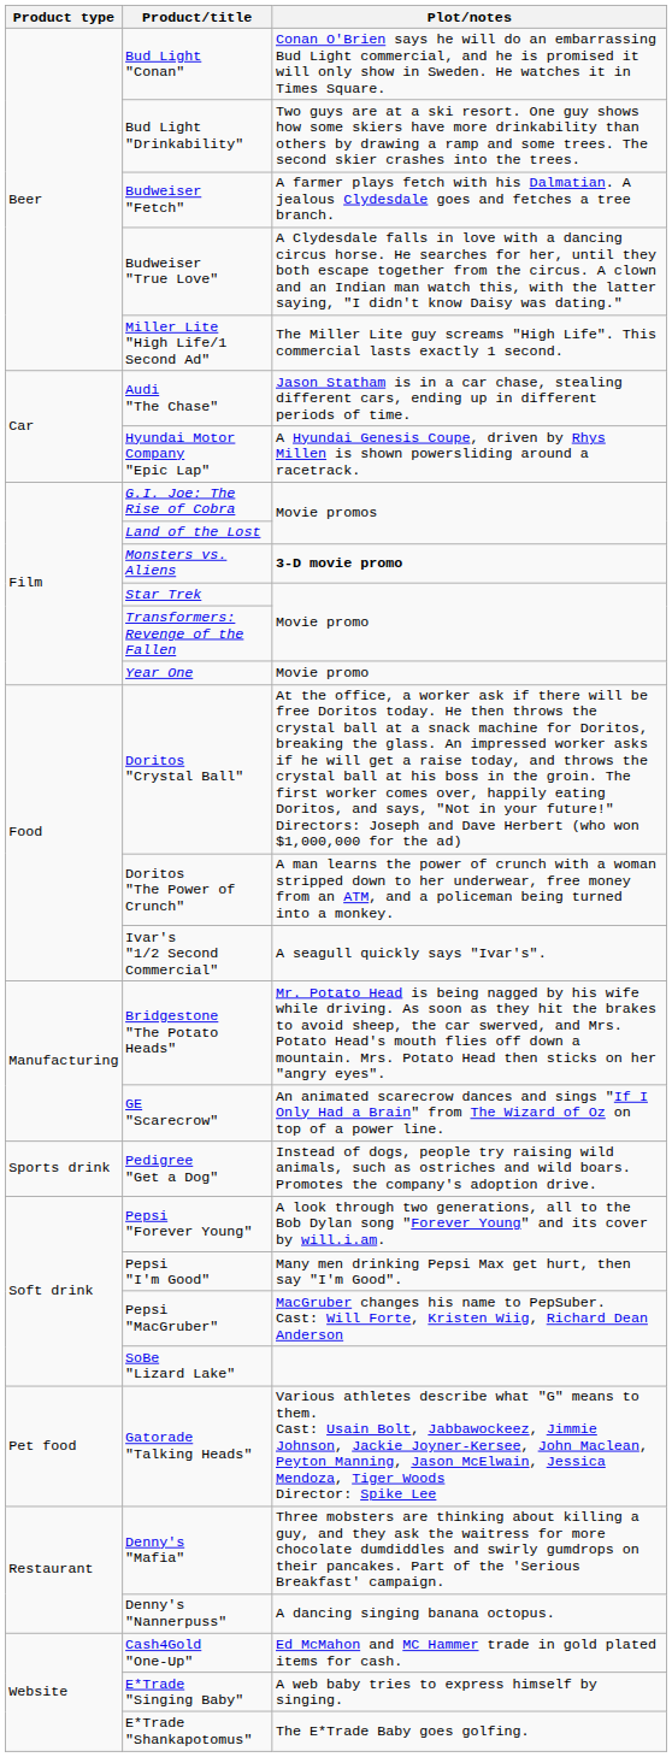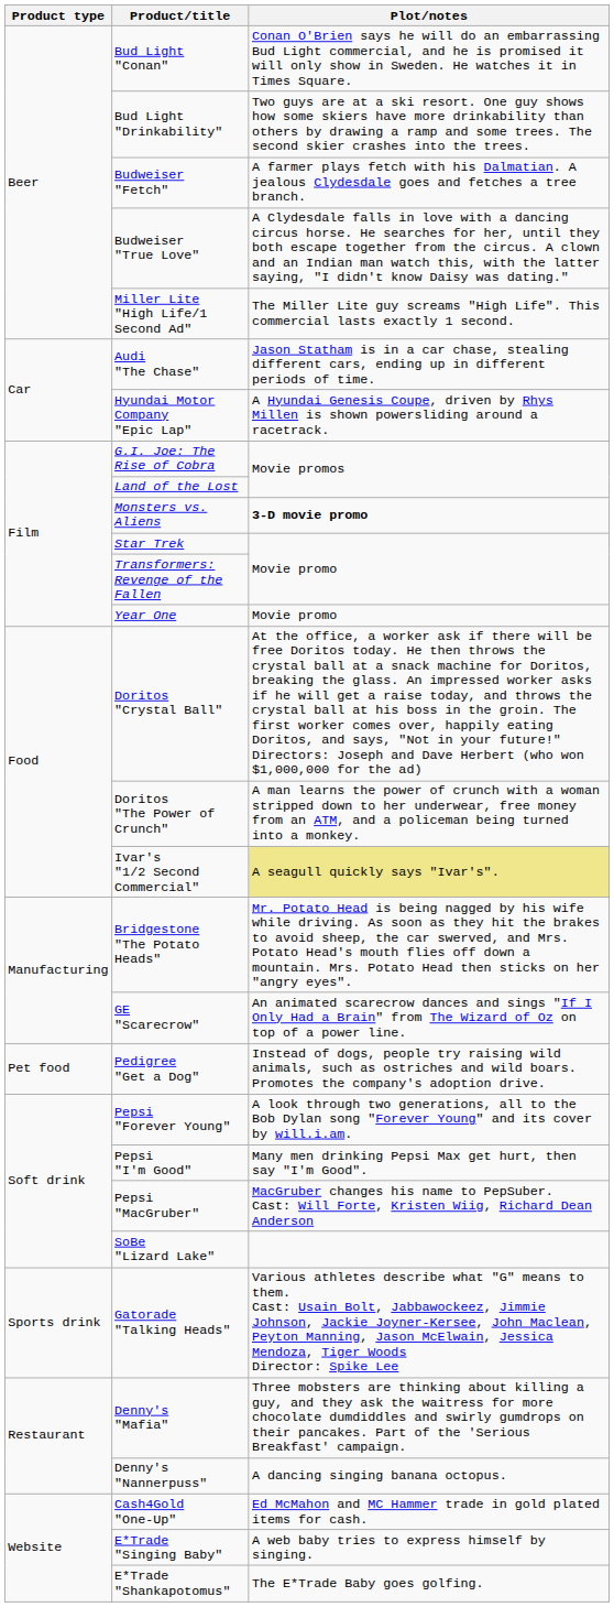 <table class="wikitable">
 <tr>
 <th>Product type</th>
 <th>Product/title</th>
 <th>Plot/notes</th>
 </tr>
 <tr>
 <td rowspan="5">Beer</td>
 <td><a href='#'>Bud Light</a><br>"Conan"</td>
 <td><a href='#'>Conan O'Brien</a> says he will do an embarrassing Bud Light commercial, and he is promised it will only show in Sweden. He watches it in Times Square.</td>
 </tr>
 <tr>
 <td>Bud Light<br>"Drinkability"</td>
 <td>Two guys are at a ski resort. One guy shows how some skiers have more drinkability than others by drawing a ramp and some trees. The second skier crashes into the trees.</td>
 </tr>
 <tr>
 <td><a href='#'>Budweiser</a><br>"Fetch"</td>
 <td>A farmer plays fetch with his <a href='#'>Dalmatian</a>. A jealous <a href='#'>Clydesdale</a> goes and fetches a tree branch.</td>
 </tr>
 <tr>
 <td>Budweiser<br>"True Love"</td>
 <td>A Clydesdale falls in love with a dancing circus horse. He searches for her, until they both escape together from the circus. A clown and an Indian man watch this, with the latter saying, "I didn't know Daisy was dating."</td>
 </tr>
 <tr>
 <td><a href='#'>Miller Lite</a><br>"High Life/1 Second Ad"</td>
 <td>The Miller Lite guy screams "High Life". This commercial lasts exactly 1 second.</td>
 </tr>
 <tr>
 <td rowspan="2">Car</td>
 <td><a href='#'>Audi</a><br>"The Chase"</td>
 <td><a href='#'>Jason Statham</a> is in a car chase, stealing different cars, ending up in different periods of time.</td>
 </tr>
 <tr>
 <td><a href='#'>Hyundai Motor Company</a><br>"Epic Lap"</td>
 <td>A <a href='#'>Hyundai Genesis Coupe</a>, driven by <a href='#'>Rhys Millen</a> is shown powersliding around a racetrack.</td>
 </tr>
 <tr>
 <td rowspan="6">Film</td>
 <td><em><a href='#'>G.I. Joe: The Rise of Cobra</a></em></td>
 <td rowspan="2">Movie promos</td>
 </tr>
 <tr>
 <td><em><a href='#'>Land of the Lost</a></em></td>
 </tr>
 <tr>
 <td><em><a href='#'>Monsters vs. Aliens</a></em></td>
 <td><strong>3-D movie promo</strong></td>
 </tr>
 <tr>
 <td><em><a href='#'>Star Trek</a></em></td>
 <td rowspan="2">Movie promo</td>
 </tr>
 <tr>
 <td><em><a href='#'>Transformers: Revenge of the Fallen</a></em></td>
 </tr>
 <tr>
 <td><em><a href='#'>Year One</a></em></td>
 <td>Movie promo</td>
 </tr>
 <tr>
 <td rowspan="3">Food</td>
 <td><a href='#'>Doritos</a><br>"Crystal Ball"</td>
 <td>At the office, a worker ask if there will be free Doritos today. He then throws the crystal ball at a snack machine for Doritos, breaking the glass. An impressed worker asks if he will get a raise today, and throws the crystal ball at his boss in the groin. The first worker comes over, happily eating Doritos, and says, "Not in your future!"<br>Directors: Joseph and Dave Herbert (who won $1,000,000 for the ad)</td>
 </tr>
 <tr>
 <td>Doritos<br>"The Power of Crunch"</td>
 <td>A man learns the power of crunch with a woman stripped down to her underwear, free money from an <a href='#'>ATM</a>, and a policeman being turned into a monkey.</td>
 </tr>
 <tr>
 <td>Ivar's<br>"1/2 Second Commercial"</td>
-<td>A seagull quickly says "Ivar's".</td>
+<td style="background: khaki;">A seagull quickly says "Ivar's".</td>
 </tr>
 <tr>
 <td rowspan="2">Manufacturing</td>
 <td><a href='#'>Bridgestone</a><br>"The Potato Heads"</td>
 <td><a href='#'>Mr. Potato Head</a> is being nagged by his wife while driving.  As soon as they hit the brakes to avoid sheep, the car swerved, and Mrs. Potato Head's mouth flies off down a mountain. Mrs. Potato Head then sticks on her "angry eyes".</td>
 </tr>
 <tr>
 <td><a href='#'>GE</a><br>"Scarecrow"</td>
 <td>An animated scarecrow dances and sings "<a href='#'>If I Only Had a Brain</a>" from <a href='#'>The Wizard of Oz</a> on top of a power line.</td>
 </tr>
 <tr>
-<td>Sports drink</td>
+<td>Pet food</td>
 <td><a href='#'>Pedigree</a><br>"Get a Dog"</td>
 <td>Instead of dogs, people try raising wild animals, such as ostriches and wild boars. Promotes the company's adoption drive.</td>
 </tr>
 <tr>
 <td rowspan="4">Soft drink</td>
 <td><a href='#'>Pepsi</a><br>"Forever Young"</td>
 <td>A look through two generations, all to the Bob Dylan song "<a href='#'>Forever Young</a>" and its cover by <a href='#'>will.i.am</a>.</td>
 </tr>
 <tr>
 <td>Pepsi<br>"I'm Good"</td>
 <td>Many men drinking Pepsi Max get hurt, then say "I'm Good".</td>
 </tr>
 <tr>
 <td>Pepsi<br>"MacGruber"</td>
 <td><a href='#'>MacGruber</a> changes his name to PepSuber.<br>Cast: <a href='#'>Will Forte</a>, <a href='#'>Kristen Wiig</a>, <a href='#'>Richard Dean Anderson</a></td>
 </tr>
 <tr>
 <td><a href='#'>SoBe</a><br>"Lizard Lake"</td>
 <td></td>
 </tr>
 <tr>
-<td>Pet food</td>
+<td>Sports drink</td>
 <td><a href='#'>Gatorade</a><br>"Talking Heads"</td>
 <td>Various athletes describe what "G" means to them. <br>Cast: <a href='#'>Usain Bolt</a>, <a href='#'>Jabbawockeez</a>, <a href='#'>Jimmie Johnson</a>, <a href='#'>Jackie Joyner-Kersee</a>, <a href='#'>John Maclean</a>, <a href='#'>Peyton Manning</a>, <a href='#'>Jason McElwain</a>, <a href='#'>Jessica Mendoza</a>, <a href='#'>Tiger Woods</a> <br>Director: <a href='#'>Spike Lee</a></td>
 </tr>
 <tr>
 <td rowspan="2">Restaurant</td>
 <td><a href='#'>Denny's</a><br>"Mafia"</td>
 <td>Three mobsters are thinking about killing a guy, and they ask the waitress for more chocolate dumdiddles and swirly gumdrops on their pancakes. Part of the 'Serious Breakfast' campaign.</td>
 </tr>
 <tr>
 <td>Denny's<br>"Nannerpuss"</td>
 <td>A dancing singing banana octopus.</td>
 </tr>
 <tr>
 <td rowspan="3">Website</td>
 <td><a href='#'>Cash4Gold</a><br>"One-Up"</td>
 <td><a href='#'>Ed McMahon</a> and <a href='#'>MC Hammer</a> trade in gold plated items for cash.</td>
 </tr>
 <tr>
 <td><a href='#'>E*Trade</a><br>"Singing Baby"</td>
 <td>A web baby tries to express himself by singing.</td>
 </tr>
 <tr>
 <td>E*Trade<br>"Shankapotomus"</td>
 <td>The E*Trade Baby goes golfing.</td>
 </tr>
 </table>
